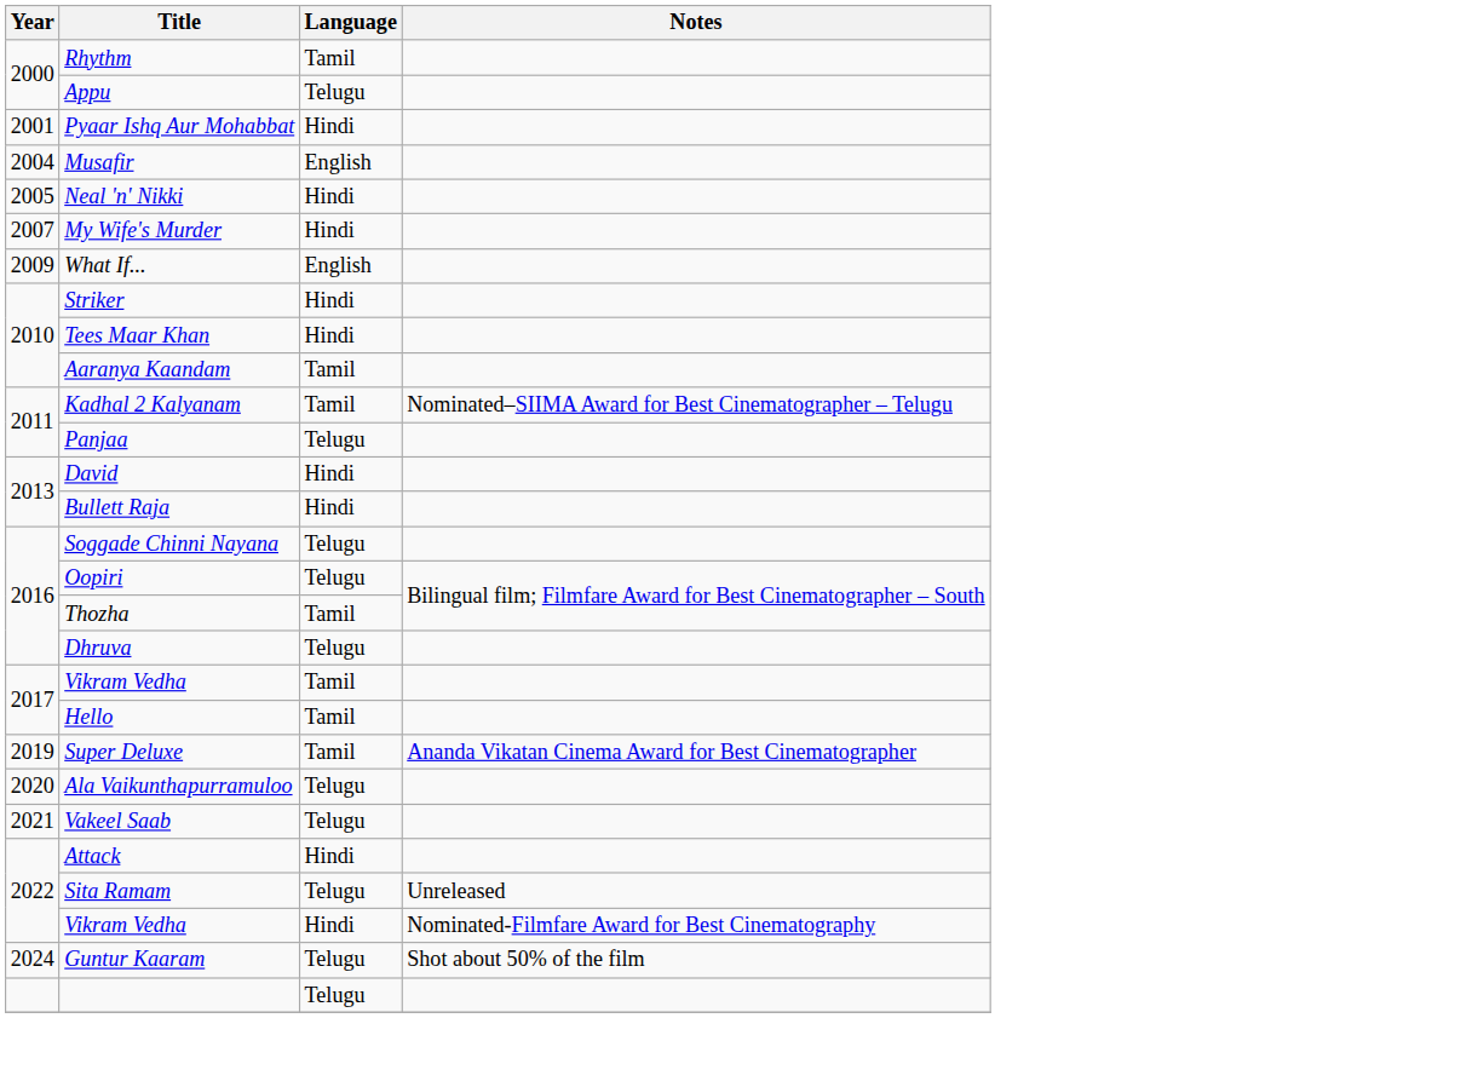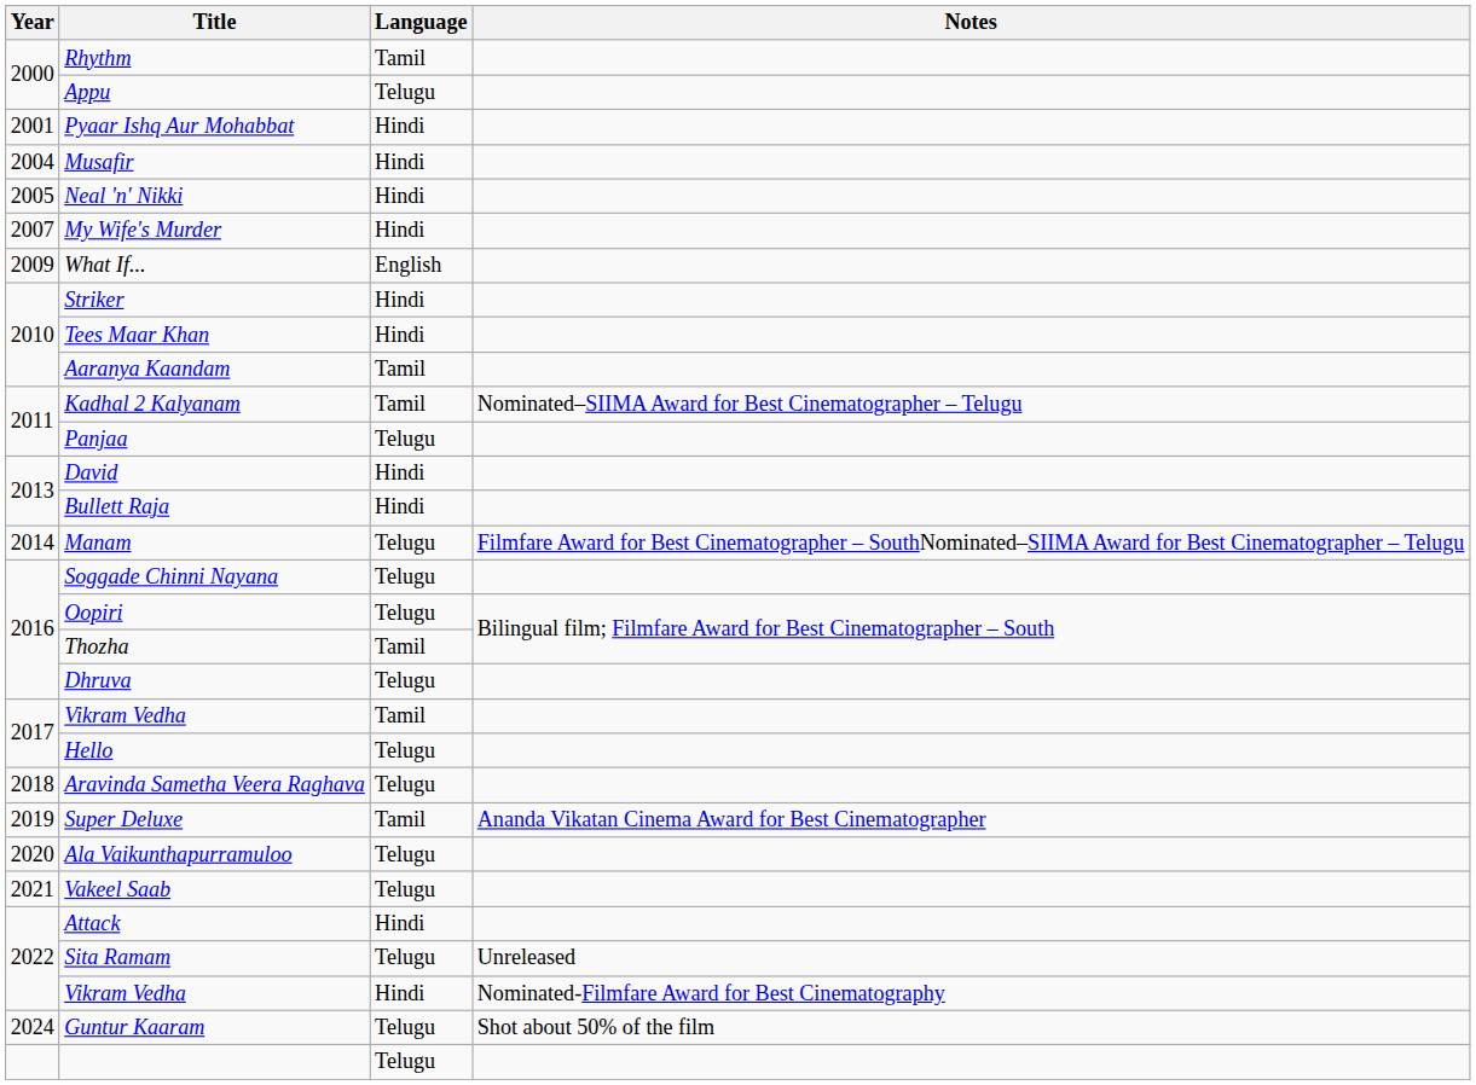 <table class="wikitable sortable">
 <tr>
 <th>Year</th>
 <th>Title</th>
 <th>Language</th>
 <th>Notes</th>
 </tr>
 <tr>
 <td rowspan="2">2000</td>
 <td><em><a href='#'>Rhythm</a></em></td>
 <td>Tamil</td>
 <td></td>
 </tr>
 <tr>
 <td><em><a href='#'>Appu</a></em></td>
 <td>Telugu</td>
 <td></td>
 </tr>
 <tr>
 <td>2001</td>
 <td><em><a href='#'>Pyaar Ishq Aur Mohabbat</a></em></td>
 <td>Hindi</td>
 <td></td>
 </tr>
 <tr>
 <td>2004</td>
 <td><em><a href='#'>Musafir</a></em></td>
-<td>English</td>
+<td>Hindi</td>
 <td></td>
 </tr>
 <tr>
 <td>2005</td>
 <td><em><a href='#'>Neal 'n' Nikki</a></em></td>
 <td>Hindi</td>
 <td></td>
 </tr>
 <tr>
 <td>2007</td>
 <td><em><a href='#'>My Wife's Murder</a></em></td>
 <td>Hindi</td>
 <td></td>
 </tr>
 <tr>
 <td>2009</td>
 <td><em>What If...</em></td>
 <td>English</td>
 <td></td>
 </tr>
 <tr>
 <td rowspan="3">2010</td>
 <td><em><a href='#'>Striker</a></em></td>
 <td>Hindi</td>
 <td></td>
 </tr>
 <tr>
 <td><em><a href='#'>Tees Maar Khan</a></em></td>
 <td>Hindi</td>
 <td></td>
 </tr>
 <tr>
 <td><em><a href='#'>Aaranya Kaandam</a></em></td>
 <td>Tamil</td>
 <td></td>
 </tr>
 <tr>
 <td rowspan="2">2011</td>
 <td><em><a href='#'>Kadhal 2 Kalyanam</a></em></td>
 <td>Tamil</td>
 <td>Nominated–<a href='#'>SIIMA Award for Best Cinematographer – Telugu</a></td>
 </tr>
 <tr>
 <td><em><a href='#'>Panjaa</a></em></td>
 <td>Telugu</td>
 <td></td>
 </tr>
 <tr>
 <td rowspan="2">2013</td>
 <td><em><a href='#'>David</a></em></td>
 <td>Hindi</td>
 <td></td>
 </tr>
 <tr>
 <td><em><a href='#'>Bullett Raja</a></em></td>
 <td>Hindi</td>
 <td></td>
 </tr>
 <tr>
+<td>2014</td>
+<td><em><a href='#'>Manam</a></em></td>
+<td>Telugu</td>
+<td><a href='#'>Filmfare Award for Best Cinematographer – South</a>Nominated–<a href='#'>SIIMA Award for Best Cinematographer – Telugu</a></td>
+</tr>
+<tr>
 <td rowspan="4">2016</td>
 <td><em><a href='#'>Soggade Chinni Nayana</a></em></td>
 <td>Telugu</td>
 <td></td>
 </tr>
 <tr>
 <td><em><a href='#'>Oopiri</a></em></td>
 <td>Telugu</td>
 <td rowspan="2">Bilingual film; <a href='#'>Filmfare Award for Best Cinematographer – South</a></td>
 </tr>
 <tr>
 <td><em>Thozha</em></td>
 <td>Tamil</td>
 </tr>
 <tr>
 <td><em><a href='#'>Dhruva</a></em></td>
 <td>Telugu</td>
 <td></td>
 </tr>
 <tr>
 <td rowspan="2">2017</td>
 <td><em><a href='#'>Vikram Vedha</a></em></td>
 <td>Tamil</td>
 <td></td>
 </tr>
 <tr>
 <td><em><a href='#'>Hello</a></em></td>
-<td>Tamil</td>
+<td>Telugu</td>
+<td></td>
+</tr>
+<tr>
+<td>2018</td>
+<td><em><a href='#'>Aravinda Sametha Veera Raghava</a></em></td>
+<td>Telugu</td>
 <td></td>
 </tr>
 <tr>
 <td>2019</td>
 <td><em><a href='#'>Super Deluxe</a></em></td>
 <td>Tamil</td>
 <td><a href='#'>Ananda Vikatan Cinema Award for Best Cinematographer</a></td>
 </tr>
 <tr>
 <td>2020</td>
 <td><em><a href='#'>Ala Vaikunthapurramuloo</a></em></td>
 <td>Telugu</td>
 <td></td>
 </tr>
 <tr>
 <td>2021</td>
 <td><em><a href='#'>Vakeel Saab</a></em></td>
 <td>Telugu</td>
 <td></td>
 </tr>
 <tr>
 <td rowspan="3">2022</td>
 <td><em><a href='#'>Attack</a></em></td>
 <td>Hindi</td>
 <td></td>
 </tr>
 <tr>
 <td><em><a href='#'>Sita Ramam</a></em></td>
 <td>Telugu</td>
 <td>Unreleased</td>
 </tr>
 <tr>
 <td><em><a href='#'>Vikram Vedha</a></em></td>
 <td>Hindi</td>
 <td>Nominated-<a href='#'>Filmfare Award for Best Cinematography</a></td>
 </tr>
 <tr>
 <td>2024</td>
 <td><em><a href='#'>Guntur Kaaram</a></em></td>
 <td>Telugu</td>
 <td>Shot about 50% of the film</td>
 </tr>
 <tr>
 <td></td>
 <td></td>
 <td>Telugu</td>
 <td></td>
 </tr>
 <tr>
 </tr>
 </table>
